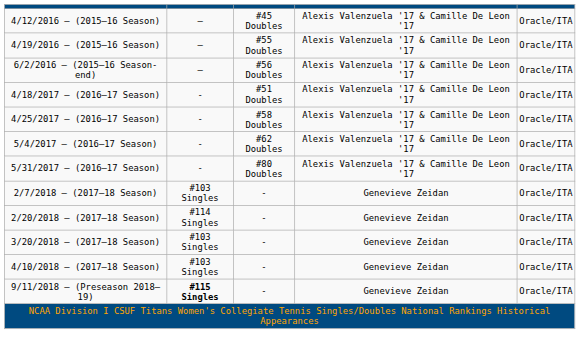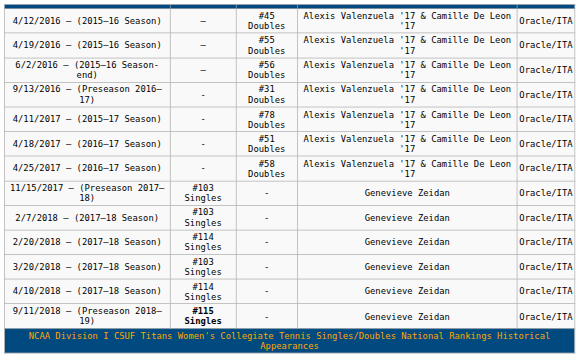 <table class="wikitable" style="width:95%; text-align:center;">
 <tr style="background:#004A80;">
 <th style="background:#004A80;"></th>
 <th style="background:#004A80;"></th>
 <th style="background:#004A80;"></th>
 <th style="background:#004A80;"></th>
 <th style="background:#004A80;"></th>
 </tr>
 <tr>
 <td>4/12/2016 – (2015–16 Season)</td>
 <td>–</td>
 <td>#45 Doubles</td>
 <td>Alexis Valenzuela '17 & Camille De Leon '17</td>
 <td>Oracle/ITA</td>
 </tr>
 <tr>
 <td>4/19/2016 – (2015–16 Season)</td>
 <td>–</td>
 <td>#55 Doubles</td>
 <td>Alexis Valenzuela '17 & Camille De Leon '17</td>
 <td>Oracle/ITA</td>
 </tr>
 <tr>
 <td>6/2/2016 – (2015–16 Season-end)</td>
 <td>–</td>
 <td>#56 Doubles</td>
 <td>Alexis Valenzuela '17 & Camille De Leon '17</td>
 <td>Oracle/ITA</td>
 </tr>
 <tr>
+<td>9/13/2016 – (Preseason 2016–17)</td>
+<td>-</td>
+<td>#31 Doubles</td>
+<td>Alexis Valenzuela '17 & Camille De Leon '17</td>
+<td>Oracle/ITA</td>
+</tr>
+<tr>
+<td>4/11/2017 – (2015–17 Season)</td>
+<td>-</td>
+<td>#78 Doubles</td>
+<td>Alexis Valenzuela '17 & Camille De Leon '17</td>
+<td>Oracle/ITA</td>
+</tr>
+<tr>
 <td>4/18/2017 – (2016–17 Season)</td>
 <td>-</td>
 <td>#51 Doubles</td>
 <td>Alexis Valenzuela '17 & Camille De Leon '17</td>
 <td>Oracle/ITA</td>
 </tr>
 <tr>
 <td>4/25/2017 – (2016–17 Season)</td>
 <td>-</td>
 <td>#58 Doubles</td>
 <td>Alexis Valenzuela '17 & Camille De Leon '17</td>
 <td>Oracle/ITA</td>
 </tr>
 <tr>
-<td>5/4/2017 – (2016–17 Season)</td>
+<td>11/15/2017 – (Preseason 2017–18)</td>
+<td>#103 Singles</td>
 <td>-</td>
-<td>#62 Doubles</td>
-<td>Alexis Valenzuela '17 & Camille De Leon '17</td>
-<td>Oracle/ITA</td>
-</tr>
-<tr>
-<td>5/31/2017 – (2016–17 Season)</td>
-<td>-</td>
-<td>#80 Doubles</td>
-<td>Alexis Valenzuela '17 & Camille De Leon '17</td>
+<td> Genevieve Zeidan</td>
 <td>Oracle/ITA</td>
 </tr>
 <tr>
 <td>2/7/2018 – (2017–18 Season)</td>
 <td>#103 Singles</td>
 <td>-</td>
 <td> Genevieve Zeidan</td>
 <td>Oracle/ITA</td>
 </tr>
 <tr>
 <td>2/20/2018 – (2017–18 Season)</td>
 <td>#114 Singles</td>
 <td>-</td>
 <td> Genevieve Zeidan</td>
 <td>Oracle/ITA</td>
 </tr>
 <tr>
 <td>3/20/2018 – (2017–18 Season)</td>
 <td>#103 Singles</td>
 <td>-</td>
 <td> Genevieve Zeidan</td>
 <td>Oracle/ITA</td>
 </tr>
 <tr>
 <td>4/10/2018 – (2017–18 Season)</td>
-<td>#103 Singles</td>
+<td>#114 Singles</td>
 <td>-</td>
 <td> Genevieve Zeidan</td>
 <td>Oracle/ITA</td>
 </tr>
 <tr>
 <td>9/11/2018 – (Preseason 2018–19)</td>
 <td><strong>#115 Singles</strong></td>
 <td>-</td>
 <td> Genevieve Zeidan</td>
 <td>Oracle/ITA</td>
 </tr>
 <tr>
 <td colspan=5 ! style="background: #004A80; color:orange;">NCAA Division I CSUF Titans Women's Collegiate Tennis Singles/Doubles National Rankings Historical Appearances</td>
 </tr>
 </table>
